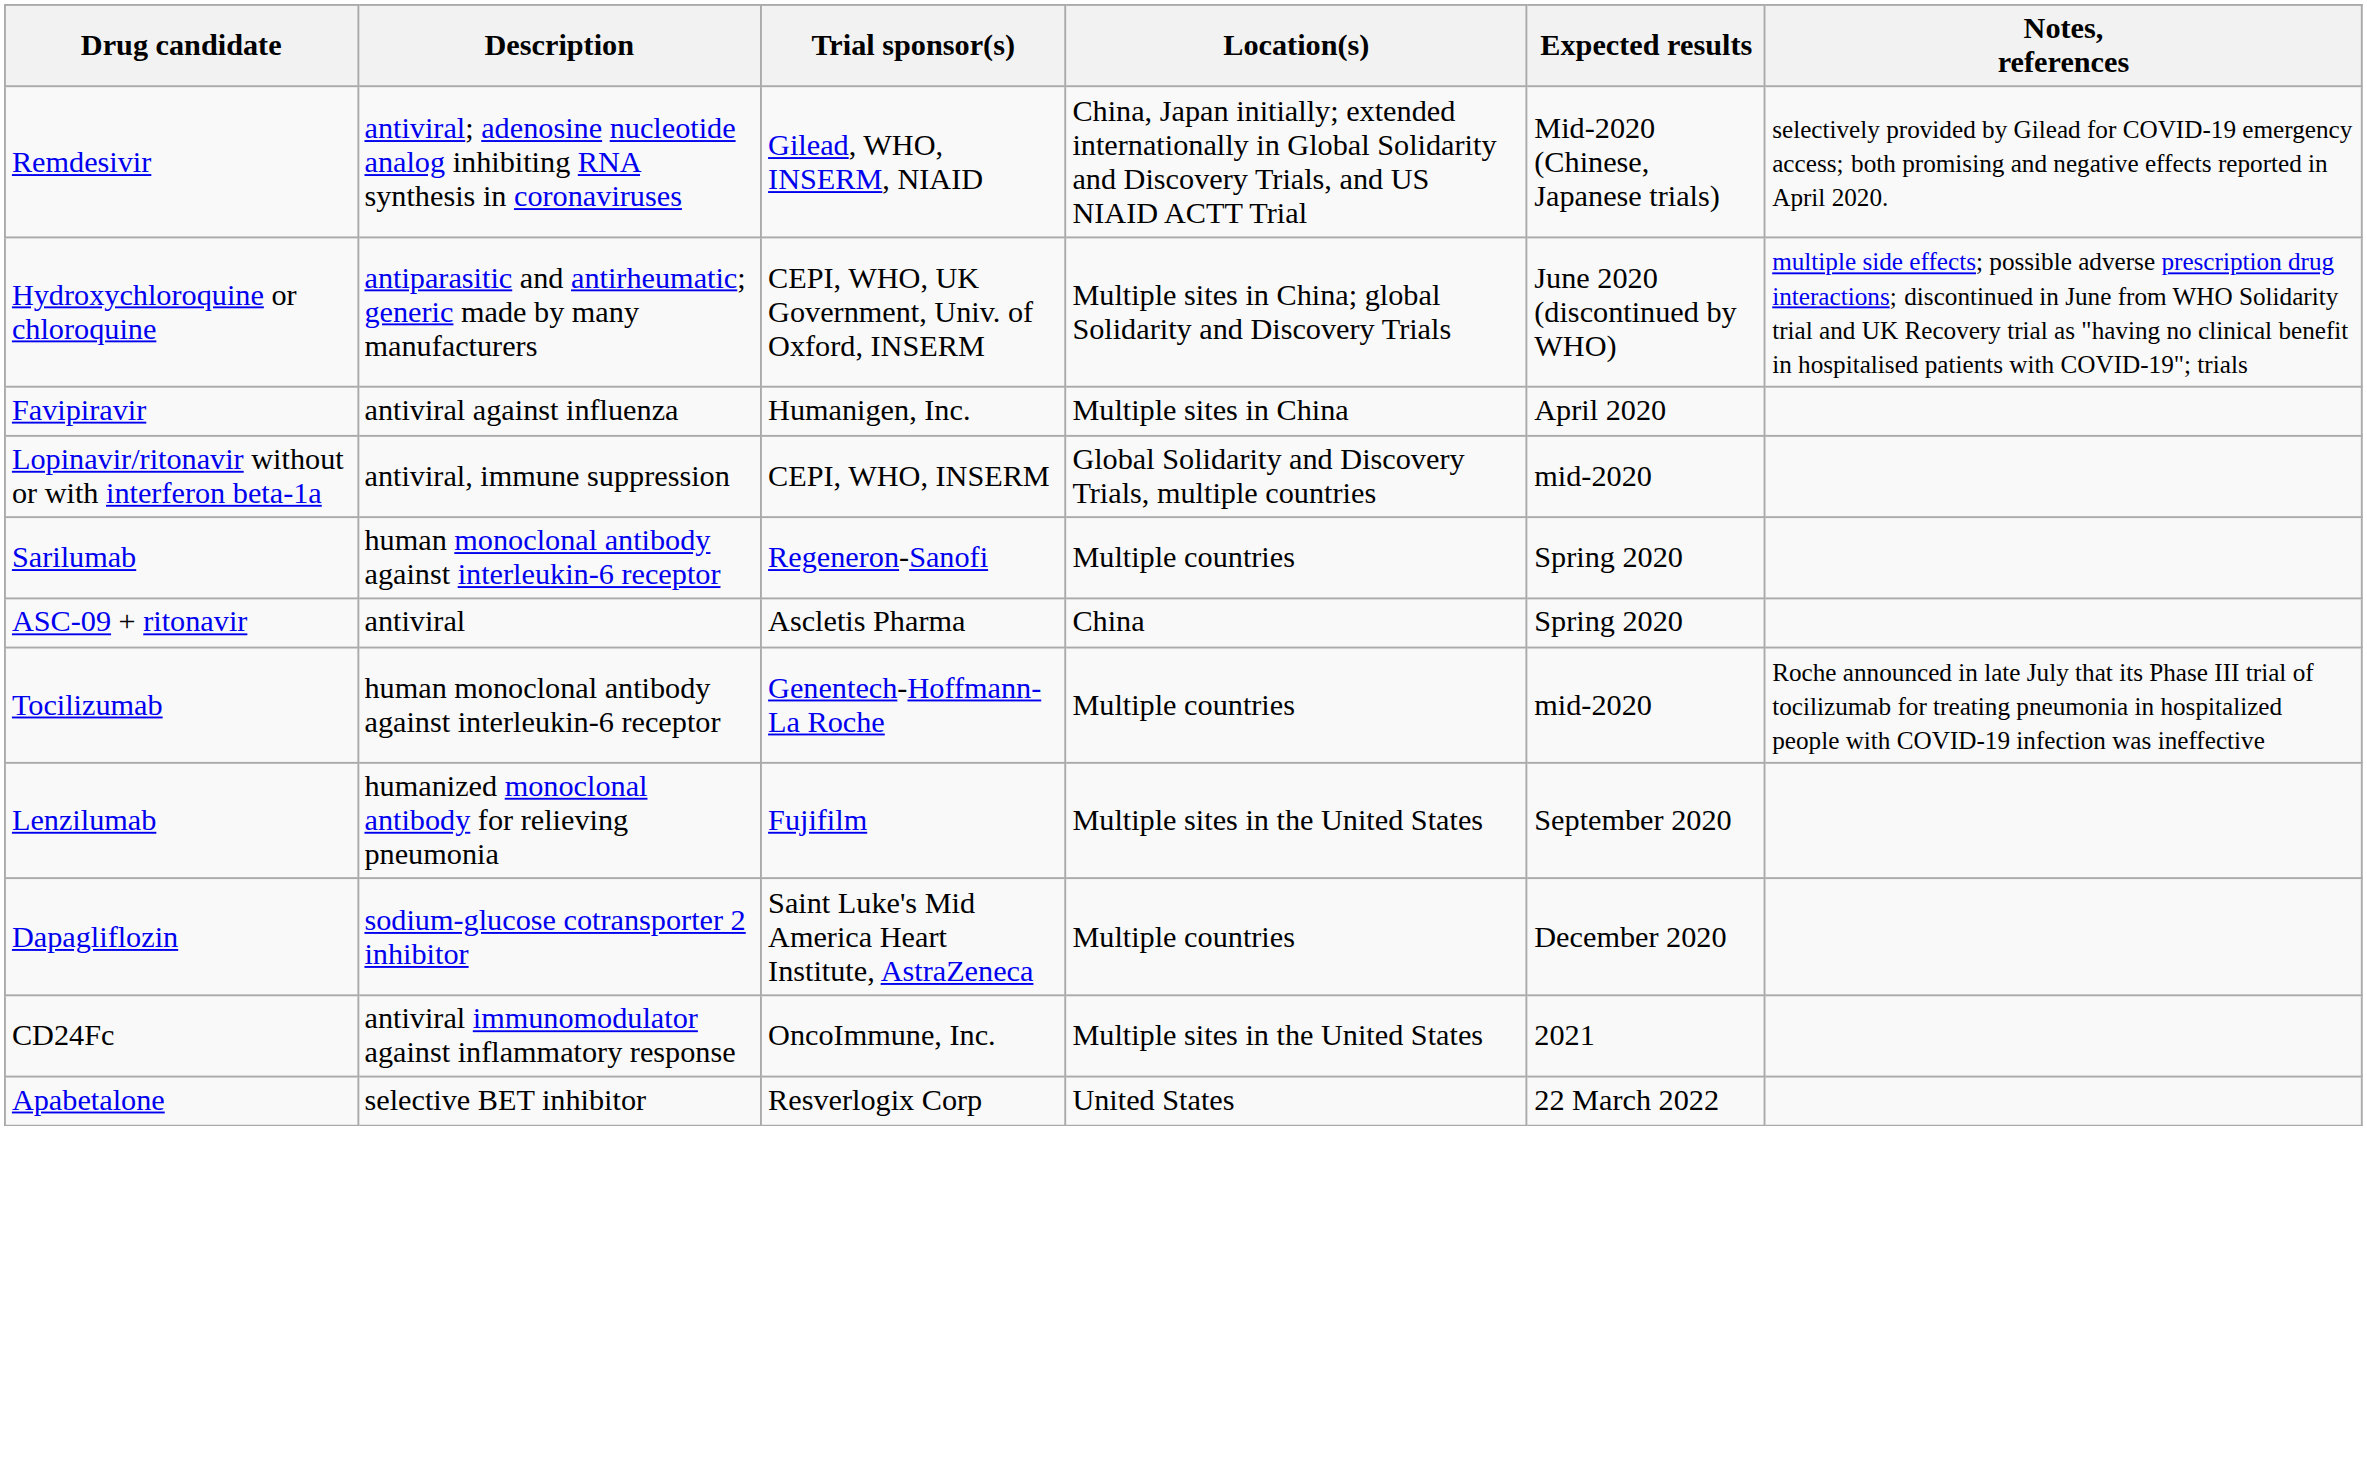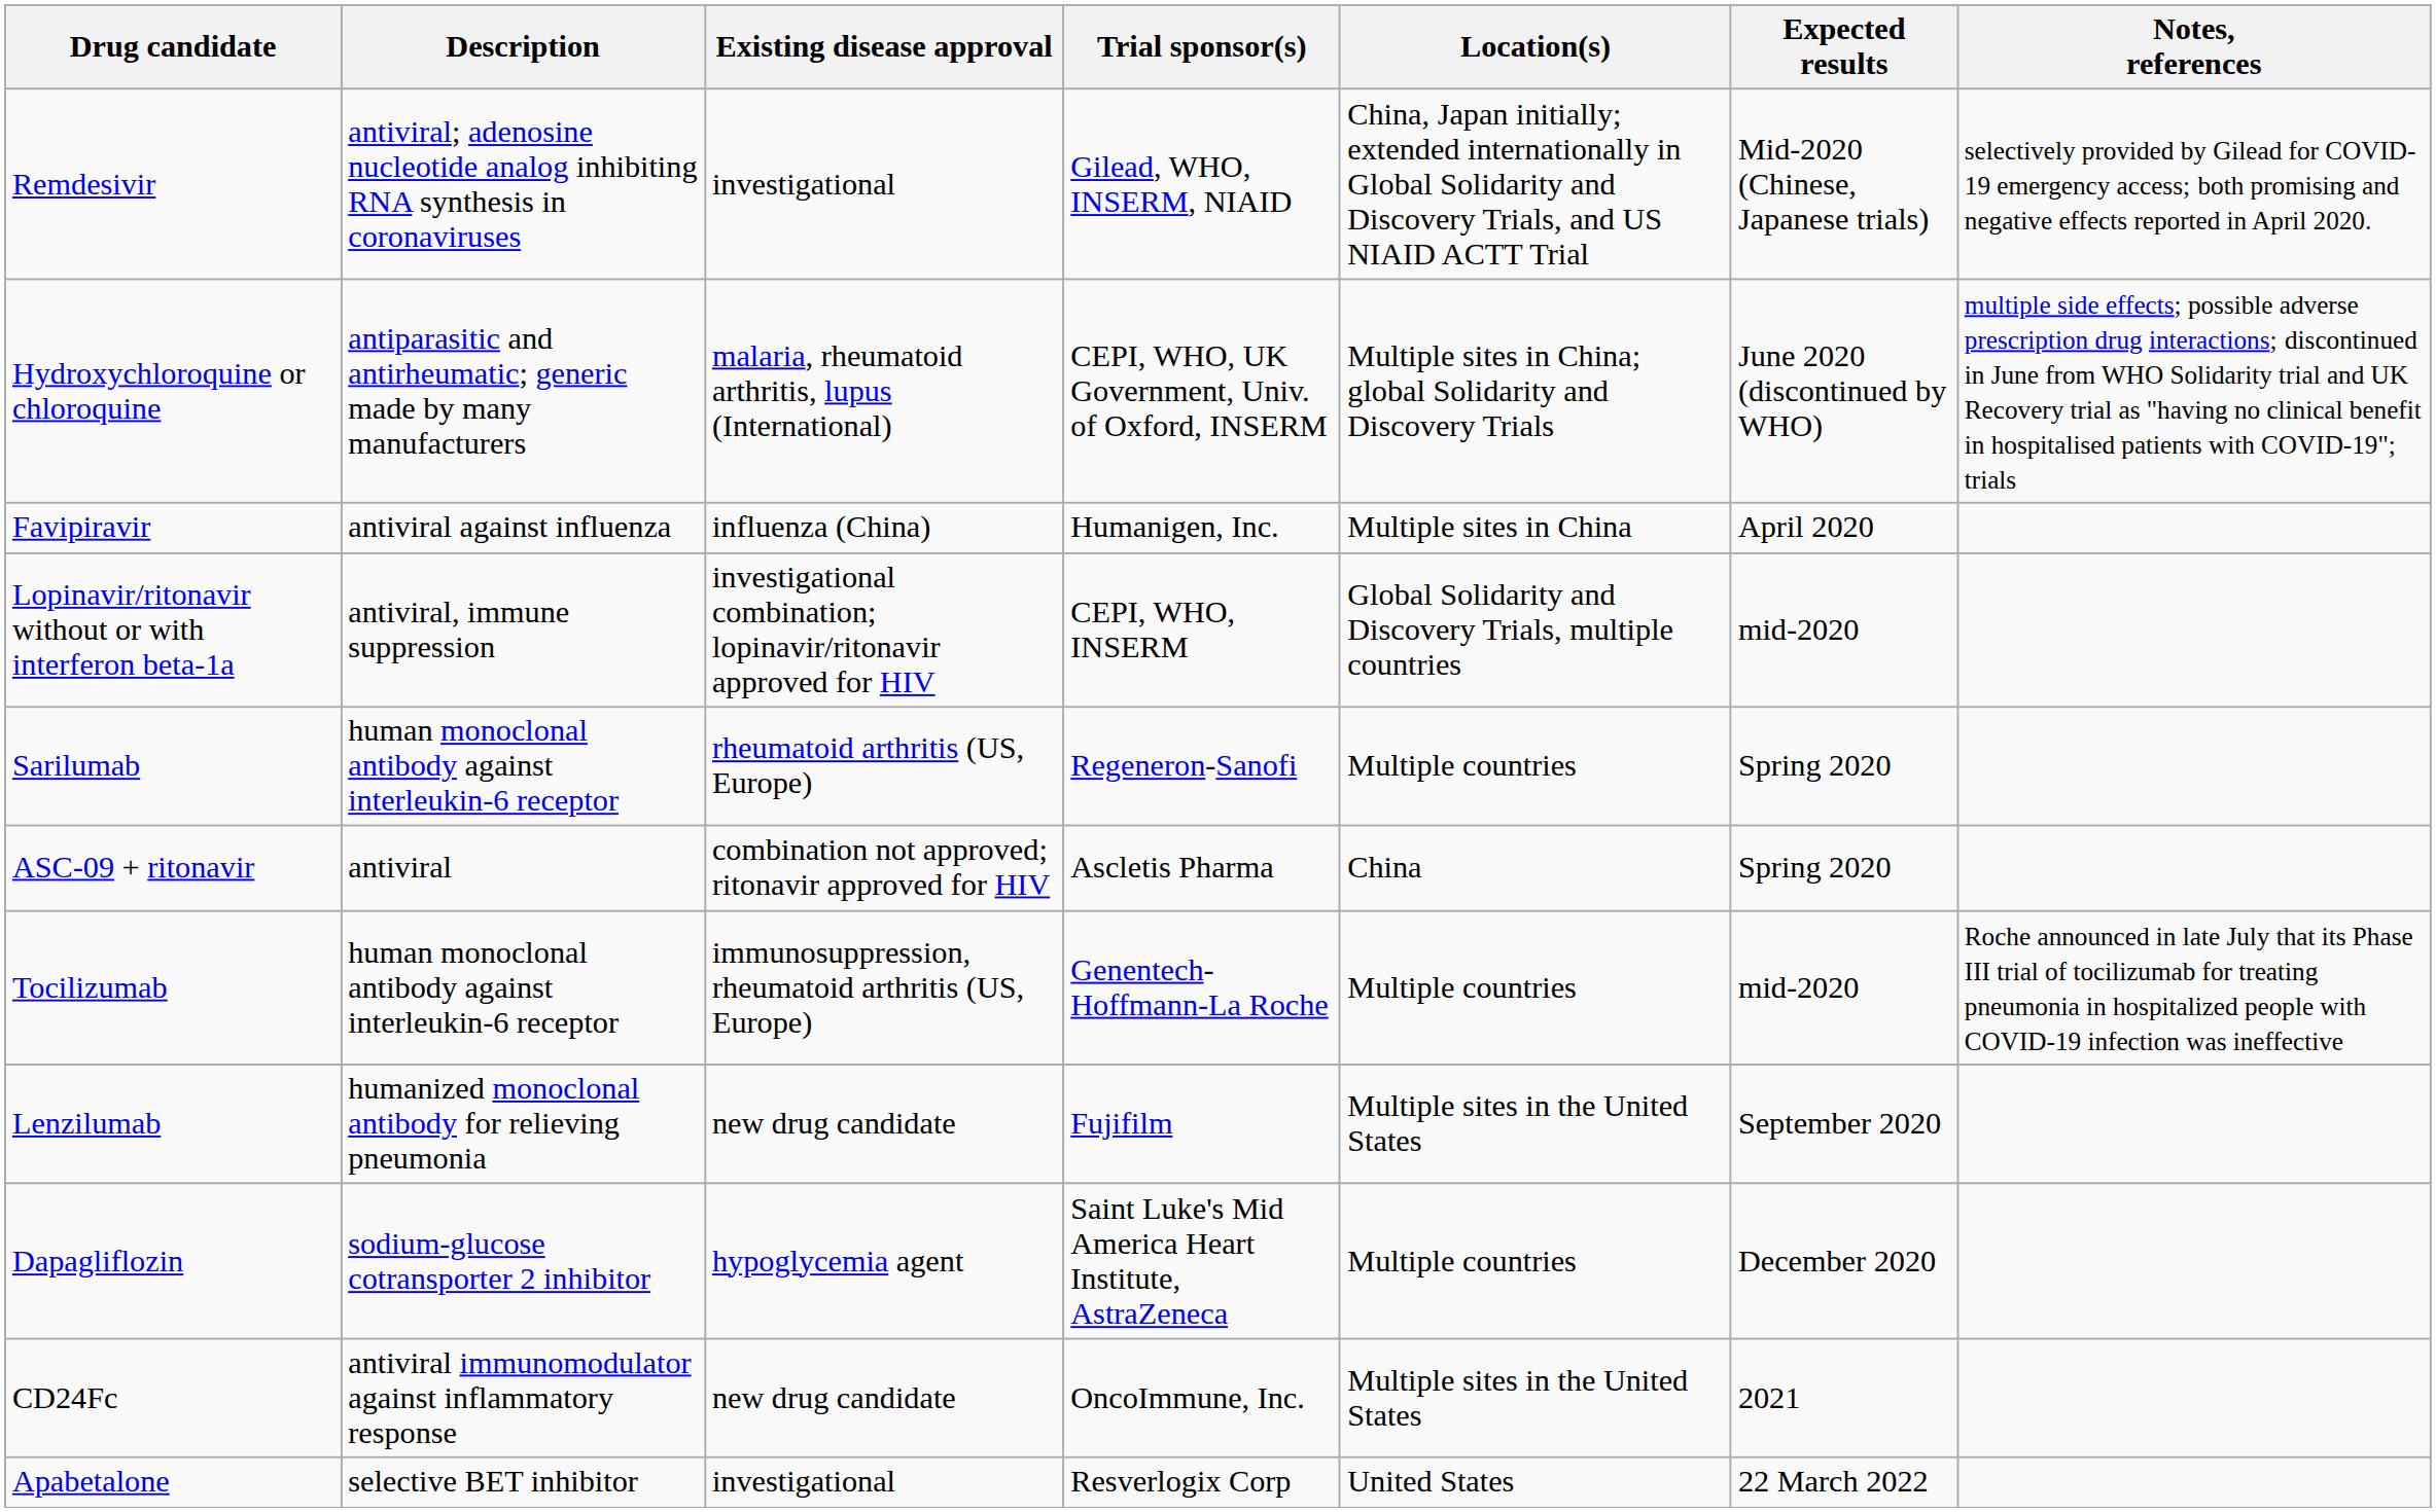 <table class="wikitable">
 <tr>
 <th>Drug candidate</th>
 <th>Description</th>
+<th>Existing disease approval</th>
 <th>Trial sponsor(s)</th>
 <th>Location(s)</th>
 <th>Expected results</th>
 <th>Notes,<br>references</th>
 </tr>
 <tr>
 <td><a href='#'>Remdesivir</a></td>
 <td><a href='#'>antiviral</a>; <a href='#'>adenosine</a> <a href='#'>nucleotide analog</a> inhibiting <a href='#'>RNA</a> synthesis in <a href='#'>coronaviruses</a></td>
+<td>investigational</td>
 <td><a href='#'>Gilead</a>, WHO, <a href='#'>INSERM</a>, NIAID</td>
 <td>China, Japan initially; extended internationally in Global Solidarity and Discovery Trials, and US NIAID ACTT Trial</td>
 <td>Mid-2020 (Chinese, Japanese trials)</td>
 <td> <small>selectively provided by Gilead for COVID-19 emergency access;</small> <small>both promising and negative effects reported in April 2020.</small></td>
 </tr>
 <tr>
 <td><a href='#'>Hydroxychloroquine</a> or <a href='#'>chloroquine</a></td>
 <td><a href='#'>antiparasitic</a> and <a href='#'>antirheumatic</a>; <a href='#'>generic</a> made by many manufacturers</td>
+<td><a href='#'>malaria</a>, rheumatoid arthritis, <a href='#'>lupus</a> (International)</td>
 <td>CEPI, WHO, UK Government, Univ. of Oxford, INSERM</td>
 <td>Multiple sites in China; global Solidarity and Discovery Trials</td>
 <td>June 2020 (discontinued by WHO)</td>
 <td><small><a href='#'>multiple side effects</a>; possible adverse <a href='#'>prescription drug</a> <a href='#'>interactions</a>;</small> <small>discontinued in June from WHO Solidarity trial and UK Recovery trial as "having no clinical benefit in hospitalised patients with COVID-19"; </small> <small>trials</small></td>
 </tr>
 <tr>
 <td><a href='#'>Favipiravir</a></td>
 <td>antiviral against influenza</td>
+<td>influenza (China)</td>
 <td>Humanigen, Inc.</td>
 <td>Multiple sites in China</td>
 <td>April 2020</td>
 <td></td>
 </tr>
 <tr>
 <td><a href='#'>Lopinavir/ritonavir</a> without or with <a href='#'>interferon beta-1a</a></td>
 <td>antiviral, immune suppression</td>
+<td>investigational combination; lopinavir/ritonavir approved for <a href='#'>HIV</a></td>
 <td>CEPI, WHO, INSERM</td>
 <td>Global Solidarity and Discovery Trials, multiple countries</td>
 <td>mid-2020</td>
 <td></td>
 </tr>
 <tr>
 <td><a href='#'>Sarilumab</a></td>
 <td>human <a href='#'>monoclonal antibody</a> against <a href='#'>interleukin-6 receptor</a></td>
+<td><a href='#'>rheumatoid arthritis</a> (US, Europe)</td>
 <td><a href='#'>Regeneron</a>-<a href='#'>Sanofi</a></td>
 <td>Multiple countries</td>
 <td>Spring 2020</td>
 <td></td>
 </tr>
 <tr>
 <td><a href='#'>ASC-09</a> + <a href='#'>ritonavir</a></td>
 <td>antiviral</td>
+<td>combination not approved; ritonavir approved for <a href='#'>HIV</a></td>
 <td>Ascletis Pharma</td>
 <td>China</td>
 <td>Spring 2020</td>
 <td></td>
 </tr>
 <tr>
 <td><a href='#'>Tocilizumab</a></td>
 <td>human monoclonal antibody against interleukin-6 receptor</td>
+<td>immunosuppression, rheumatoid arthritis (US, Europe)</td>
 <td><a href='#'>Genentech</a>-<a href='#'>Hoffmann-La Roche</a></td>
 <td>Multiple countries</td>
 <td>mid-2020</td>
 <td> <small>Roche announced in late July that its Phase III trial of tocilizumab for treating pneumonia in hospitalized people with COVID-19 infection was ineffective</small></td>
 </tr>
 <tr>
 <td><a href='#'>Lenzilumab</a></td>
 <td>humanized <a href='#'>monoclonal antibody</a> for relieving pneumonia</td>
+<td>new drug candidate</td>
 <td><a href='#'>Fujifilm</a></td>
 <td>Multiple sites in the United States</td>
 <td>September 2020</td>
 <td></td>
 </tr>
 <tr>
 <td><a href='#'>Dapagliflozin</a></td>
 <td><a href='#'>sodium-glucose cotransporter 2 inhibitor</a></td>
+<td><a href='#'>hypoglycemia</a> agent</td>
 <td>Saint Luke's Mid America Heart Institute, <a href='#'>AstraZeneca</a></td>
 <td>Multiple countries</td>
 <td>December 2020</td>
 <td></td>
 </tr>
 <tr>
 <td>CD24Fc</td>
 <td>antiviral <a href='#'>immunomodulator</a> against inflammatory response</td>
+<td>new drug candidate</td>
 <td>OncoImmune, Inc.</td>
 <td>Multiple sites in the United States</td>
 <td>2021</td>
 <td></td>
 </tr>
 <tr>
 <td><a href='#'>Apabetalone</a></td>
 <td>selective BET inhibitor</td>
+<td>investigational</td>
 <td>Resverlogix Corp</td>
 <td>United States</td>
 <td>22 March 2022</td>
 <td></td>
 </tr>
 </table>
